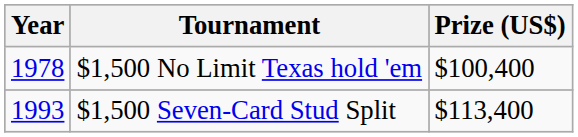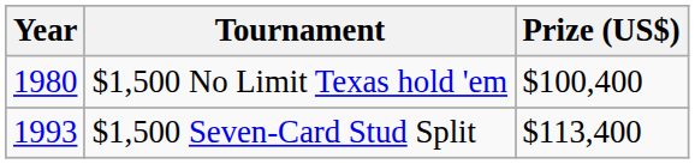 <table class="wikitable">
 <tr>
 <th>Year</th>
 <th>Tournament</th>
 <th>Prize (US$)</th>
 </tr>
 <tr>
-<td><a href='#'>1978</a></td>
+<td><a href='#'>1980</a></td>
 <td>$1,500 No Limit <a href='#'>Texas hold 'em</a></td>
 <td>$100,400</td>
 </tr>
 <tr>
 <td><a href='#'>1993</a></td>
 <td>$1,500 <a href='#'>Seven-Card Stud</a> Split</td>
 <td>$113,400</td>
 </tr>
 </table>
